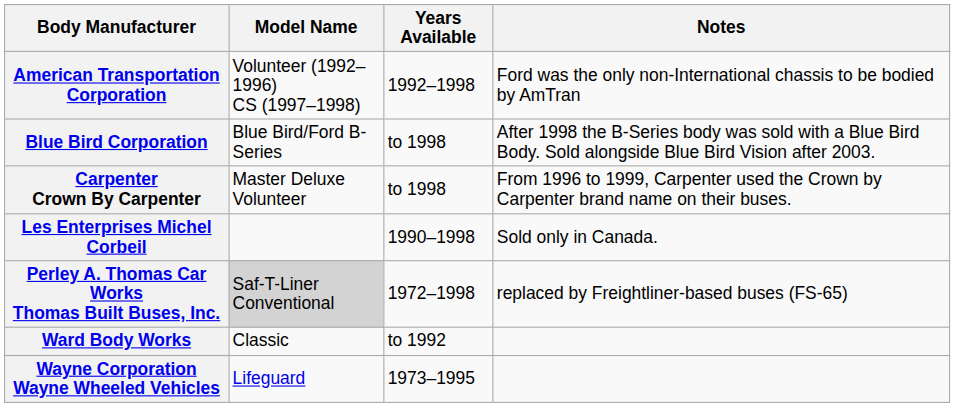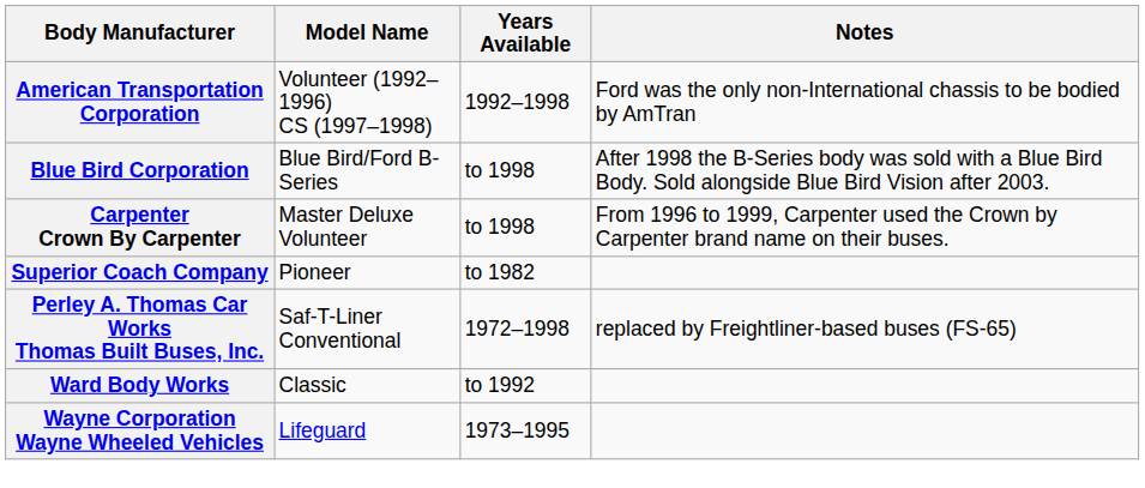 <table class="wikitable" border="1">
 <tr>
 <th>Body Manufacturer</th>
 <th>Model Name</th>
 <th>Years Available</th>
 <th>Notes</th>
 </tr>
 <tr>
 <th><a href='#'>American Transportation Corporation</a></th>
 <td>Volunteer (1992–1996) <br> CS (1997–1998)</td>
 <td>1992–1998</td>
 <td>Ford was the only non-International chassis to be bodied by AmTran</td>
 </tr>
 <tr>
 <th><a href='#'>Blue Bird Corporation</a></th>
 <td>Blue Bird/Ford B-Series</td>
 <td>to 1998</td>
 <td>After 1998 the B-Series body was sold with a Blue Bird Body. Sold alongside Blue Bird Vision after 2003.</td>
 </tr>
 <tr>
 <th><a href='#'>Carpenter</a> <br> Crown By Carpenter</th>
 <td>Master Deluxe <br> Volunteer</td>
 <td>to 1998</td>
 <td>From 1996 to 1999, Carpenter used the Crown by Carpenter brand name on their buses.</td>
 </tr>
 <tr>
-<th><a href='#'>Les Enterprises Michel Corbeil</a></th>
+<th><a href='#'>Superior Coach Company</a></th>
+<td>Pioneer</td>
+<td>to 1982</td>
 <td></td>
-<td>1990–1998</td>
-<td>Sold only in Canada.</td>
 </tr>
 <tr>
 <th><a href='#'>Perley A. Thomas Car Works</a> <br><a href='#'>Thomas Built Buses, Inc.</a></th>
-<td style="background: lightgrey;">Saf-T-Liner Conventional</td>
+<td>Saf-T-Liner Conventional</td>
 <td>1972–1998</td>
 <td>replaced by Freightliner-based buses (FS-65)</td>
 </tr>
 <tr>
 <th><a href='#'>Ward Body Works</a></th>
 <td>Classic</td>
 <td>to 1992</td>
 <td></td>
 </tr>
 <tr>
 <th><a href='#'>Wayne Corporation</a><br><a href='#'>Wayne Wheeled Vehicles</a></th>
 <td><a href='#'>Lifeguard</a></td>
 <td>1973–1995</td>
 <td></td>
 </tr>
 </table>
